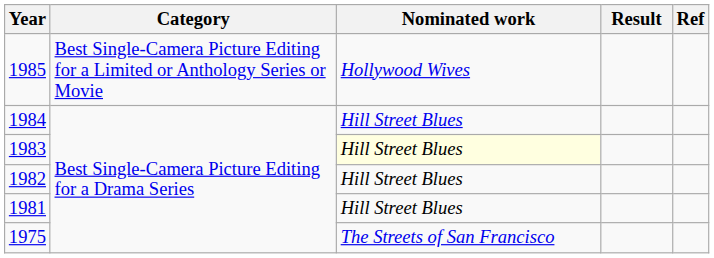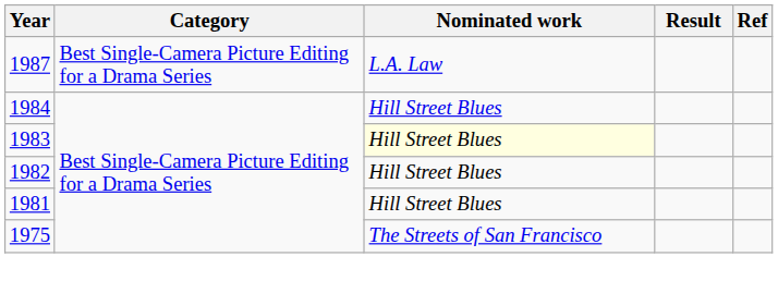 <table class="wikitable sortable">
 <tr>
 <th scope="col" style="width:1em;">Year</th>
 <th scope="col" style="width:40em;">Category</th>
 <th scope="col" style="width:35em;">Nominated work</th>
 <th scope="col" style="width:5em;">Result</th>
 <th scope="col" style="width:1em;" class="unsortable">Ref</th>
 </tr>
 <tr>
-<td><a href='#'>1985</a></td>
-<td rowspan="1"><a href='#'>Best Single-Camera Picture Editing for a Limited or Anthology Series or Movie</a></td>
-<td><em><a href='#'>Hollywood Wives</a></em></td>
+<td><a href='#'>1987</a></td>
+<td rowspan="1"><a href='#'>Best Single-Camera Picture Editing for a Drama Series</a></td>
+<td><em><a href='#'>L.A. Law</a></em></td>
 <td></td>
 <td></td>
 </tr>
 <tr>
 <td><a href='#'>1984</a></td>
 <td rowspan="5"><a href='#'>Best Single-Camera Picture Editing for a Drama Series</a></td>
 <td><em><a href='#'>Hill Street Blues</a></em></td>
 <td></td>
 <td></td>
 </tr>
 <tr>
 <td><a href='#'>1983</a></td>
 <td style="background: lightyellow;"><em>Hill Street Blues</em></td>
 <td></td>
 <td></td>
 </tr>
 <tr>
 <td><a href='#'>1982</a></td>
 <td><em>Hill Street Blues</em></td>
 <td></td>
 <td></td>
 </tr>
 <tr>
 <td><a href='#'>1981</a></td>
 <td><em>Hill Street Blues</em></td>
 <td></td>
 <td></td>
 </tr>
 <tr>
 <td><a href='#'>1975</a></td>
 <td><em><a href='#'>The Streets of San Francisco</a></em></td>
 <td></td>
 <td></td>
 </tr>
 </table>
